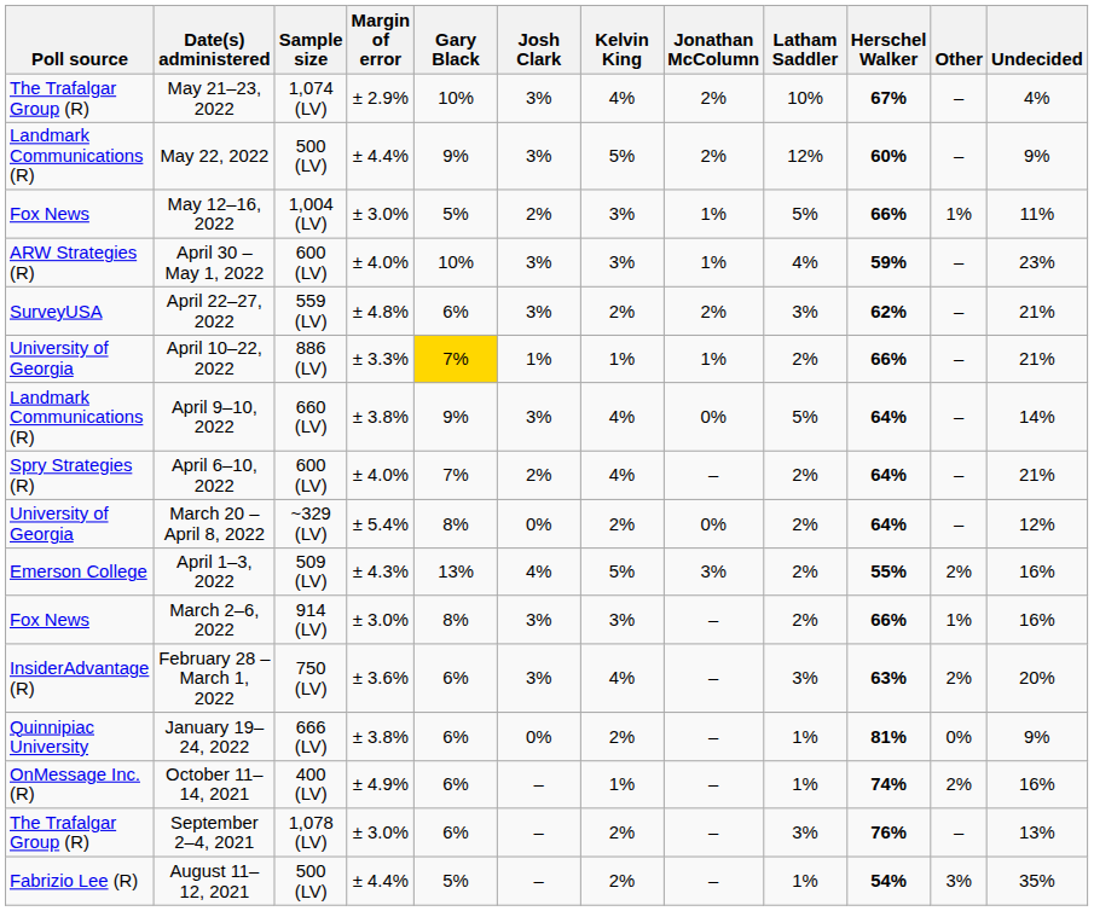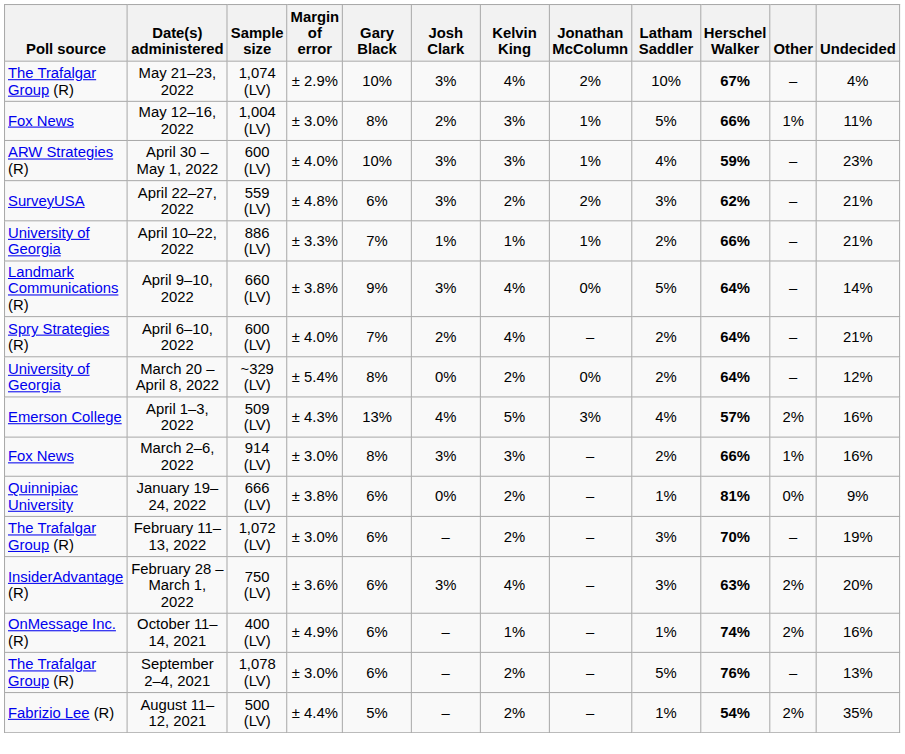 <table class="wikitable" style="font-size:90%;text-align:center;">
 <tr style="vertical-align:bottom">
 <th>Poll source</th>
 <th>Date(s)<br>administered</th>
 <th>Sample<br>size</th>
 <th>Margin<br>of error</th>
 <th style="width:60px;">Gary<br>Black</th>
 <th style="width:60px;">Josh<br>Clark</th>
 <th style="width:60px;">Kelvin<br>King</th>
 <th style="width:60px;">Jonathan<br>McColumn</th>
 <th style="width:60px;">Latham<br>Saddler</th>
 <th style="width:60px;">Herschel<br>Walker</th>
 <th>Other</th>
 <th>Undecided</th>
 </tr>
 <tr>
 <td style="text-align:left;"><a href='#'>The Trafalgar Group</a> (R)</td>
 <td>May 21–23, 2022</td>
 <td>1,074 (LV)</td>
 <td>± 2.9%</td>
 <td>10%</td>
 <td>3%</td>
 <td>4%</td>
 <td>2%</td>
 <td>10%</td>
 <td><strong>67%</strong></td>
 <td>–</td>
 <td>4%</td>
 </tr>
 <tr>
-<td style="text-align:left;"><a href='#'>Landmark Communications</a> (R)</td>
-<td>May 22, 2022</td>
-<td>500 (LV)</td>
-<td>± 4.4%</td>
-<td>9%</td>
-<td>3%</td>
-<td>5%</td>
-<td>2%</td>
-<td>12%</td>
-<td><strong>60%</strong></td>
-<td>–</td>
-<td>9%</td>
-</tr>
-<tr>
 <td style="text-align:left;"><a href='#'>Fox News</a></td>
 <td>May 12–16, 2022</td>
 <td>1,004 (LV)</td>
 <td>± 3.0%</td>
-<td>5%</td>
+<td>8%</td>
 <td>2%</td>
 <td>3%</td>
 <td>1%</td>
 <td>5%</td>
 <td><strong>66%</strong></td>
 <td>1%</td>
 <td>11%</td>
 </tr>
 <tr>
 <td style="text-align:left;"><a href='#'>ARW Strategies</a> (R)</td>
 <td>April 30 – May 1, 2022</td>
 <td>600 (LV)</td>
 <td>± 4.0%</td>
 <td>10%</td>
 <td>3%</td>
 <td>3%</td>
 <td>1%</td>
 <td>4%</td>
 <td><strong>59%</strong></td>
 <td>–</td>
 <td>23%</td>
 </tr>
 <tr>
 <td style="text-align:left;"><a href='#'>SurveyUSA</a></td>
 <td>April 22–27, 2022</td>
 <td>559 (LV)</td>
 <td>± 4.8%</td>
 <td>6%</td>
 <td>3%</td>
 <td>2%</td>
 <td>2%</td>
 <td>3%</td>
 <td><strong>62%</strong></td>
 <td>–</td>
 <td>21%</td>
 </tr>
 <tr>
 <td style="text-align:left;"><a href='#'>University of Georgia</a></td>
 <td>April 10–22, 2022</td>
 <td>886 (LV)</td>
 <td>± 3.3%</td>
-<td style="background: gold;">7%</td>
+<td>7%</td>
 <td>1%</td>
 <td>1%</td>
 <td>1%</td>
 <td>2%</td>
 <td><strong>66%</strong></td>
 <td>–</td>
 <td>21%</td>
 </tr>
 <tr>
 <td style="text-align:left;"><a href='#'>Landmark Communications</a> (R)</td>
 <td>April 9–10, 2022</td>
 <td>660 (LV)</td>
 <td>± 3.8%</td>
 <td>9%</td>
 <td>3%</td>
 <td>4%</td>
 <td>0%</td>
 <td>5%</td>
 <td><strong>64%</strong></td>
 <td>–</td>
 <td>14%</td>
 </tr>
 <tr>
 <td style="text-align:left;"><a href='#'>Spry Strategies</a> (R)</td>
 <td>April 6–10, 2022</td>
 <td>600 (LV)</td>
 <td>± 4.0%</td>
 <td>7%</td>
 <td>2%</td>
 <td>4%</td>
 <td>–</td>
 <td>2%</td>
 <td><strong>64%</strong></td>
 <td>–</td>
 <td>21%</td>
 </tr>
 <tr>
 <td style="text-align:left;"><a href='#'>University of Georgia</a></td>
 <td>March 20 – April 8, 2022</td>
 <td>~329 (LV)</td>
 <td>± 5.4%</td>
 <td>8%</td>
 <td>0%</td>
 <td>2%</td>
 <td>0%</td>
 <td>2%</td>
 <td><strong>64%</strong></td>
 <td>–</td>
 <td>12%</td>
 </tr>
 <tr>
 <td style="text-align:left;"><a href='#'>Emerson College</a></td>
 <td>April 1–3, 2022</td>
 <td>509 (LV)</td>
 <td>± 4.3%</td>
 <td>13%</td>
 <td>4%</td>
 <td>5%</td>
 <td>3%</td>
-<td>2%</td>
-<td><strong>55%</strong></td>
+<td>4%</td>
+<td><strong>57%</strong></td>
 <td>2%</td>
 <td>16%</td>
 </tr>
 <tr>
 <td style="text-align:left;"><a href='#'>Fox News</a></td>
 <td>March 2–6, 2022</td>
 <td>914 (LV)</td>
 <td>± 3.0%</td>
 <td>8%</td>
 <td>3%</td>
 <td>3%</td>
 <td>–</td>
 <td>2%</td>
 <td><strong>66%</strong></td>
 <td>1%</td>
 <td>16%</td>
 </tr>
 <tr>
+<td style="text-align:left;"><a href='#'>Quinnipiac University</a></td>
+<td>January 19–24, 2022</td>
+<td>666 (LV)</td>
+<td>± 3.8%</td>
+<td>6%</td>
+<td>0%</td>
+<td>2%</td>
+<td>–</td>
+<td>1%</td>
+<td><strong>81%</strong></td>
+<td>0%</td>
+<td>9%</td>
+</tr>
+<tr>
+<td style="text-align:left;"><a href='#'>The Trafalgar Group</a> (R)</td>
+<td>February 11–13, 2022</td>
+<td>1,072 (LV)</td>
+<td>± 3.0%</td>
+<td>6%</td>
+<td>–</td>
+<td>2%</td>
+<td>–</td>
+<td>3%</td>
+<td><strong>70%</strong></td>
+<td>–</td>
+<td>19%</td>
+</tr>
+<tr>
 <td style="text-align:left;"><a href='#'>InsiderAdvantage</a> (R)</td>
 <td>February 28 – March 1, 2022</td>
 <td>750 (LV)</td>
 <td>± 3.6%</td>
 <td>6%</td>
 <td>3%</td>
 <td>4%</td>
 <td>–</td>
 <td>3%</td>
 <td><strong>63%</strong></td>
 <td>2%</td>
 <td>20%</td>
-</tr>
-<tr>
-<td style="text-align:left;"><a href='#'>Quinnipiac University</a></td>
-<td>January 19–24, 2022</td>
-<td>666 (LV)</td>
-<td>± 3.8%</td>
-<td>6%</td>
-<td>0%</td>
-<td>2%</td>
-<td>–</td>
-<td>1%</td>
-<td><strong>81%</strong></td>
-<td>0%</td>
-<td>9%</td>
 </tr>
 <tr>
 <td style="text-align:left;"><a href='#'>OnMessage Inc.</a> (R)</td>
 <td>October 11–14, 2021</td>
 <td>400 (LV)</td>
 <td>± 4.9%</td>
 <td>6%</td>
 <td>–</td>
 <td>1%</td>
 <td>–</td>
 <td>1%</td>
 <td><strong>74%</strong></td>
 <td>2%</td>
 <td>16%</td>
 </tr>
 <tr>
 <td style="text-align:left;"><a href='#'>The Trafalgar Group</a> (R)</td>
 <td>September 2–4, 2021</td>
 <td>1,078 (LV)</td>
 <td>± 3.0%</td>
 <td>6%</td>
 <td>–</td>
 <td>2%</td>
 <td>–</td>
-<td>3%</td>
+<td>5%</td>
 <td><strong>76%</strong></td>
 <td>–</td>
 <td>13%</td>
 </tr>
 <tr>
 <td style="text-align:left;"><a href='#'>Fabrizio Lee</a> (R)</td>
 <td>August 11–12, 2021</td>
 <td>500 (LV)</td>
 <td>± 4.4%</td>
 <td>5%</td>
 <td>–</td>
 <td>2%</td>
 <td>–</td>
 <td>1%</td>
 <td><strong>54%</strong></td>
-<td>3%</td>
+<td>2%</td>
 <td>35%</td>
 </tr>
 </table>
